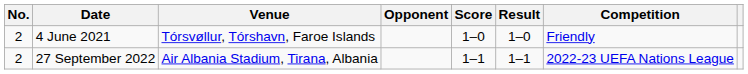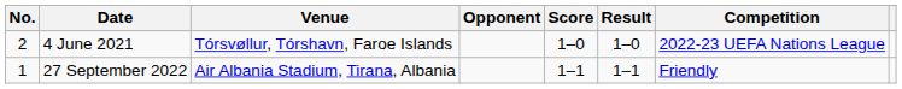 <table class="wikitable sortable">
 <tr>
 <th scope="col">No.</th>
 <th scope="col">Date</th>
 <th scope="col">Venue</th>
 <th scope="col">Opponent</th>
 <th scope="col">Score</th>
 <th scope="col">Result</th>
 <th scope="col">Competition</th>
 <th scope="col" class="unsortable"></th>
 </tr>
 <tr>
 <td style="text-align:center">2</td>
 <td>4 June 2021</td>
 <td><a href='#'>Tórsvøllur</a>, <a href='#'>Tórshavn</a>, Faroe Islands</td>
 <td></td>
 <td style="text-align:center">1–0</td>
 <td style="text-align:center">1–0</td>
-<td><a href='#'>Friendly</a></td>
+<td><a href='#'>2022-23 UEFA Nations League</a></td>
 <td></td>
 </tr>
 <tr>
-<td style="text-align:center">2</td>
+<td style="text-align:center">1</td>
 <td>27 September 2022</td>
 <td><a href='#'>Air Albania Stadium</a>, <a href='#'>Tirana</a>, Albania</td>
 <td></td>
 <td style="text-align:center">1–1</td>
 <td style="text-align:center">1–1</td>
-<td><a href='#'>2022-23 UEFA Nations League</a></td>
+<td><a href='#'>Friendly</a></td>
 <td></td>
 </tr>
 </table>
